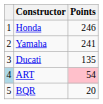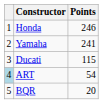 <table class="wikitable" style="font-size: 95%;">
 <tr>
 <th></th>
 <th>Constructor</th>
 <th>Points</th>
 </tr>
 <tr>
 <td align=center>1</td>
 <td> <a href='#'>Honda</a></td>
 <td align=right>246</td>
 </tr>
 <tr>
 <td align=center>2</td>
 <td> <a href='#'>Yamaha</a></td>
 <td align=right>241</td>
 </tr>
 <tr>
 <td align=center>3</td>
 <td> <a href='#'>Ducati</a></td>
-<td align=right>135</td>
+<td align=right>115</td>
 </tr>
 <tr>
 <td align=center style="background: lightblue;">4</td>
 <td> <a href='#'>ART</a></td>
-<td align=right style="background: pink;">54</td>
+<td align=right>54</td>
 </tr>
 <tr>
 <td align=center>5</td>
 <td> <a href='#'>BQR</a></td>
 <td align=right>20</td>
 </tr>
 </table>
